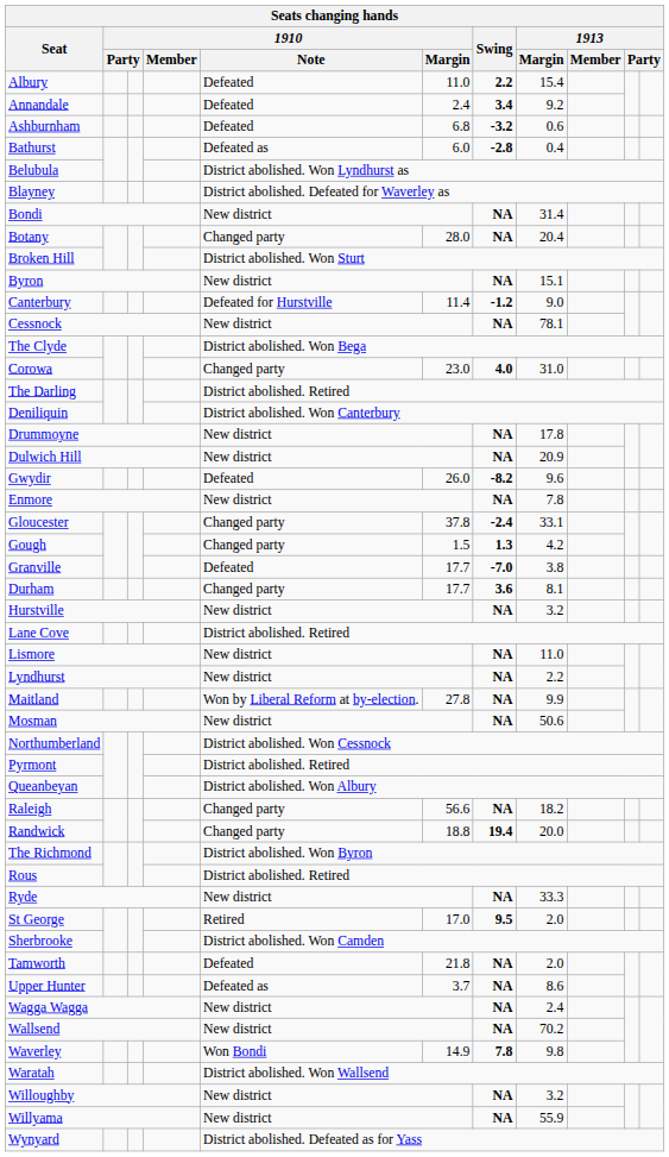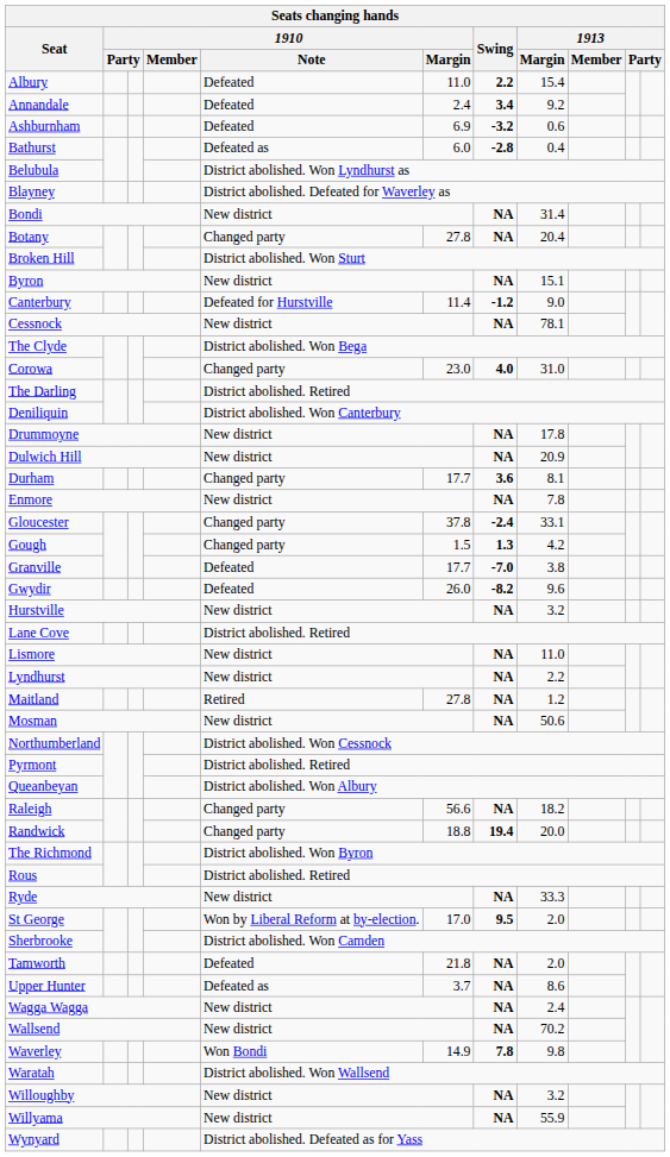 <table class="wikitable sortable">
 <tr>
 <th colspan="11">Seats changing hands</th>
 </tr>
 <tr>
 <th rowspan="2">Seat</th>
 <th colspan="5"><em>1910</em></th>
 <th rowspan="2">Swing</th>
 <th colspan="4"><em>1913</em></th>
 </tr>
 <tr>
 <th colspan="2">Party</th>
 <th>Member</th>
 <th>Note</th>
 <th>Margin</th>
 <th>Margin</th>
 <th>Member</th>
 <th colspan="2">Party</th>
 </tr>
 <tr>
 <td><a href='#'>Albury</a></td>
 <td> </td>
 <td></td>
 <td></td>
 <td>Defeated</td>
 <td style="text-align:right;">11.0</td>
 <td style="text-align:right;"><strong>2.2</strong></td>
 <td style="text-align:right;">15.4</td>
 <td></td>
 <td rowspan="2"></td>
 <td rowspan="2" > </td>
 </tr>
 <tr>
 <td><a href='#'>Annandale</a></td>
 <td> </td>
 <td></td>
 <td></td>
 <td>Defeated</td>
 <td style="text-align:right;">2.4</td>
 <td style="text-align:right;"><strong>3.4</strong></td>
 <td style="text-align:right;">9.2</td>
 <td></td>
 </tr>
 <tr>
 <td><a href='#'>Ashburnham</a></td>
 <td> </td>
 <td></td>
 <td></td>
 <td>Defeated</td>
-<td style="text-align:right;">6.8</td>
+<td style="text-align:right;">6.9</td>
 <td style="text-align:right;"><strong>-3.2</strong></td>
 <td style="text-align:right;">0.6</td>
 <td></td>
 <td></td>
 <td> </td>
 </tr>
 <tr>
 <td><a href='#'>Bathurst</a></td>
 <td rowspan="2" > </td>
 <td rowspan="2"></td>
 <td></td>
 <td>Defeated as </td>
 <td style="text-align:right;">6.0</td>
 <td style="text-align:right;"><strong>-2.8</strong></td>
 <td style="text-align:right;">0.4</td>
 <td></td>
 <td></td>
 <td> </td>
 </tr>
 <tr>
 <td><a href='#'>Belubula</a></td>
 <td></td>
 <td colspan="7">District abolished. Won <a href='#'>Lyndhurst</a> as </td>
 </tr>
 <tr>
 <td><a href='#'>Blayney</a></td>
 <td> </td>
 <td></td>
 <td></td>
 <td colspan="7">District abolished. Defeated for <a href='#'>Waverley</a> as </td>
 </tr>
 <tr>
 <td colspan="4"><a href='#'>Bondi</a></td>
 <td colspan="2">New district</td>
 <td style="text-align:right;"><strong>NA</strong></td>
 <td style="text-align:right;">31.4</td>
 <td></td>
 <td></td>
 <td> </td>
 </tr>
 <tr>
 <td><a href='#'>Botany</a></td>
 <td rowspan="2" > </td>
 <td rowspan="2"></td>
 <td></td>
 <td>Changed party</td>
-<td style="text-align:right;">28.0</td>
+<td style="text-align:right;">27.8</td>
 <td style="text-align:right;"><strong>NA</strong></td>
 <td style="text-align:right;">20.4</td>
 <td></td>
 <td></td>
 <td> </td>
 </tr>
 <tr>
 <td><a href='#'>Broken Hill</a></td>
 <td></td>
 <td colspan="7">District abolished. Won <a href='#'>Sturt</a></td>
 </tr>
 <tr>
 <td colspan="4"><a href='#'>Byron</a></td>
 <td colspan="2">New district</td>
 <td style="text-align:right;"><strong>NA</strong></td>
 <td style="text-align:right;">15.1</td>
 <td></td>
 <td></td>
 <td> </td>
 </tr>
 <tr>
 <td><a href='#'>Canterbury</a></td>
 <td> </td>
 <td></td>
 <td></td>
 <td>Defeated for <a href='#'>Hurstville</a></td>
 <td style="text-align:right;">11.4</td>
 <td style="text-align:right;"><strong>-1.2</strong></td>
 <td style="text-align:right;">9.0</td>
 <td></td>
 <td rowspan="2"></td>
 <td rowspan="2" > </td>
 </tr>
 <tr>
 <td colspan="4"><a href='#'>Cessnock</a></td>
 <td colspan="2">New district</td>
 <td style="text-align:right;"><strong>NA</strong></td>
 <td style="text-align:right;">78.1</td>
 <td></td>
 </tr>
 <tr>
 <td><a href='#'>The Clyde</a> </td>
 <td rowspan="2" > </td>
 <td rowspan="2"></td>
 <td></td>
 <td colspan="7">District abolished. Won <a href='#'>Bega</a></td>
 </tr>
 <tr>
 <td><a href='#'>Corowa</a></td>
 <td></td>
 <td>Changed party</td>
 <td style="text-align:right;">23.0</td>
 <td style="text-align:right;"><strong>4.0</strong></td>
 <td style="text-align:right;">31.0</td>
 <td></td>
 <td></td>
 <td> </td>
 </tr>
 <tr>
 <td><a href='#'>The Darling</a></td>
 <td rowspan="2" > </td>
 <td rowspan="2"></td>
 <td></td>
 <td colspan="7">District abolished. Retired</td>
 </tr>
 <tr>
 <td><a href='#'>Deniliquin</a></td>
 <td></td>
 <td colspan="7">District abolished. Won <a href='#'>Canterbury</a></td>
 </tr>
 <tr>
 <td colspan="4"><a href='#'>Drummoyne</a></td>
 <td colspan="2">New district</td>
 <td style="text-align:right;"><strong>NA</strong></td>
 <td style="text-align:right;">17.8</td>
 <td></td>
 <td rowspan="2"></td>
 <td rowspan="2" > </td>
 </tr>
 <tr>
 <td colspan="4"><a href='#'>Dulwich Hill</a> </td>
 <td colspan="2">New district</td>
 <td style="text-align:right;"><strong>NA</strong></td>
 <td style="text-align:right;">20.9</td>
 <td></td>
 </tr>
 <tr>
-<td><a href='#'>Gwydir</a> </td>
+<td><a href='#'>Durham</a></td>
 <td> </td>
 <td></td>
 <td></td>
-<td>Defeated</td>
-<td style="text-align:right;">26.0</td>
-<td style="text-align:right;"><strong>-8.2</strong></td>
-<td style="text-align:right;">9.6</td>
+<td>Changed party</td>
+<td style="text-align:right;">17.7</td>
+<td style="text-align:right;"><strong>3.6</strong></td>
+<td style="text-align:right;">8.1</td>
 <td></td>
 <td></td>
 <td> </td>
 </tr>
 <tr>
 <td colspan="4"><a href='#'>Enmore</a></td>
 <td colspan="2">New district</td>
 <td style="text-align:right;"><strong>NA</strong></td>
 <td style="text-align:right;">7.8</td>
 <td></td>
 <td></td>
 <td> </td>
 </tr>
 <tr>
 <td><a href='#'>Gloucester</a></td>
 <td rowspan="3" > </td>
 <td rowspan="3"></td>
 <td></td>
 <td>Changed party</td>
 <td style="text-align:right;">37.8</td>
 <td style="text-align:right;"><strong>-2.4</strong></td>
 <td style="text-align:right;">33.1</td>
 <td></td>
 <td rowspan="2"></td>
 <td rowspan="2" > </td>
 </tr>
 <tr>
 <td><a href='#'>Gough</a></td>
 <td></td>
 <td>Changed party</td>
 <td style="text-align:right;">1.5</td>
 <td style="text-align:right;"><strong>1.3</strong></td>
 <td style="text-align:right;">4.2</td>
 <td></td>
 </tr>
 <tr>
 <td><a href='#'>Granville</a> </td>
 <td></td>
 <td>Defeated</td>
 <td style="text-align:right;">17.7</td>
 <td style="text-align:right;"><strong>-7.0</strong></td>
 <td style="text-align:right;">3.8</td>
 <td></td>
 <td></td>
 <td> </td>
 </tr>
 <tr>
-<td><a href='#'>Durham</a></td>
+<td><a href='#'>Gwydir</a> </td>
 <td> </td>
 <td></td>
 <td></td>
-<td>Changed party</td>
-<td style="text-align:right;">17.7</td>
-<td style="text-align:right;"><strong>3.6</strong></td>
-<td style="text-align:right;">8.1</td>
+<td>Defeated</td>
+<td style="text-align:right;">26.0</td>
+<td style="text-align:right;"><strong>-8.2</strong></td>
+<td style="text-align:right;">9.6</td>
 <td></td>
 <td></td>
 <td> </td>
 </tr>
 <tr>
 <td colspan="4"><a href='#'>Hurstville</a></td>
 <td colspan="2">New district</td>
 <td style="text-align:right;"><strong>NA</strong></td>
 <td style="text-align:right;">3.2</td>
 <td></td>
 <td></td>
 <td> </td>
 </tr>
 <tr>
 <td><a href='#'>Lane Cove</a></td>
 <td> </td>
 <td></td>
 <td></td>
 <td colspan="7">District abolished. Retired</td>
 </tr>
 <tr>
 <td colspan="4"><a href='#'>Lismore</a></td>
 <td colspan="2">New district</td>
 <td style="text-align:right;"><strong>NA</strong></td>
 <td style="text-align:right;">11.0</td>
 <td></td>
 <td rowspan="2"></td>
 <td rowspan="2" > </td>
 </tr>
 <tr>
 <td colspan="4"><a href='#'>Lyndhurst</a></td>
 <td colspan="2">New district</td>
 <td style="text-align:right;"><strong>NA</strong></td>
 <td style="text-align:right;">2.2</td>
 <td></td>
 </tr>
 <tr>
 <td><a href='#'>Maitland</a></td>
 <td> </td>
 <td></td>
 <td></td>
-<td>Won by <a href='#'>Liberal Reform</a> at <a href='#'>by-election</a>.</td>
+<td>Retired</td>
 <td style="text-align:right;">27.8</td>
 <td style="text-align:right;"><strong>NA</strong></td>
-<td style="text-align:right;">9.9</td>
+<td style="text-align:right;">1.2</td>
 <td></td>
 <td rowspan="2"></td>
 <td rowspan="2" > </td>
 </tr>
 <tr>
 <td colspan="4"><a href='#'>Mosman</a></td>
 <td colspan="2">New district</td>
 <td style="text-align:right;"><strong>NA</strong></td>
 <td style="text-align:right;">50.6</td>
 <td></td>
 </tr>
 <tr>
 <td><a href='#'>Northumberland</a></td>
 <td rowspan="3" > </td>
 <td rowspan="3"></td>
 <td></td>
 <td colspan="7">District abolished. Won <a href='#'>Cessnock</a></td>
 </tr>
 <tr>
 <td><a href='#'>Pyrmont</a></td>
 <td></td>
 <td colspan="7">District abolished. Retired</td>
 </tr>
 <tr>
 <td><a href='#'>Queanbeyan</a></td>
 <td></td>
 <td colspan="7">District abolished. Won <a href='#'>Albury</a></td>
 </tr>
 <tr>
 <td><a href='#'>Raleigh</a></td>
 <td rowspan="2" > </td>
 <td rowspan="2"></td>
 <td></td>
 <td>Changed party</td>
 <td style="text-align:right;">56.6</td>
 <td style="text-align:right;"><strong>NA</strong></td>
 <td style="text-align:right;">18.2</td>
 <td></td>
 <td></td>
 <td> </td>
 </tr>
 <tr>
 <td><a href='#'>Randwick</a></td>
 <td></td>
 <td>Changed party</td>
 <td style="text-align:right;">18.8</td>
 <td style="text-align:right;"><strong>19.4</strong></td>
 <td style="text-align:right;">20.0</td>
 <td></td>
 <td></td>
 <td> </td>
 </tr>
 <tr>
 <td><a href='#'>The Richmond</a></td>
 <td rowspan="2" > </td>
 <td rowspan="2"></td>
 <td></td>
 <td colspan="7">District abolished. Won <a href='#'>Byron</a></td>
 </tr>
 <tr>
 <td><a href='#'>Rous</a></td>
 <td></td>
 <td colspan="7">District abolished. Retired</td>
 </tr>
 <tr>
 <td colspan="4"><a href='#'>Ryde</a> </td>
 <td colspan="2">New district</td>
 <td style="text-align:right;"><strong>NA</strong></td>
 <td style="text-align:right;">33.3</td>
 <td></td>
 <td></td>
 <td> </td>
 </tr>
 <tr>
 <td><a href='#'>St George</a></td>
 <td rowspan="2" > </td>
 <td rowspan="2"></td>
 <td></td>
-<td>Retired</td>
+<td>Won by <a href='#'>Liberal Reform</a> at <a href='#'>by-election</a>.</td>
 <td style="text-align:right;">17.0</td>
 <td style="text-align:right;"><strong>9.5</strong></td>
 <td style="text-align:right;">2.0</td>
 <td></td>
 <td></td>
 <td> </td>
 </tr>
 <tr>
 <td><a href='#'>Sherbrooke</a></td>
 <td></td>
 <td colspan="7">District abolished. Won <a href='#'>Camden</a></td>
 </tr>
 <tr>
 <td><a href='#'>Tamworth</a></td>
 <td> </td>
 <td></td>
 <td></td>
 <td>Defeated</td>
 <td style="text-align:right;">21.8</td>
 <td style="text-align:right;"><strong>NA</strong></td>
 <td style="text-align:right;">2.0</td>
 <td></td>
 <td rowspan="2"></td>
 <td rowspan="2" > </td>
 </tr>
 <tr>
 <td><a href='#'>Upper Hunter</a></td>
 <td> </td>
 <td></td>
 <td></td>
 <td>Defeated as </td>
 <td style="text-align:right;">3.7</td>
 <td style="text-align:right;"><strong>NA</strong></td>
 <td style="text-align:right;">8.6</td>
 <td></td>
 </tr>
 <tr>
 <td colspan="4"><a href='#'>Wagga Wagga</a></td>
 <td colspan="2">New district</td>
 <td style="text-align:right;"><strong>NA</strong></td>
 <td style="text-align:right;">2.4</td>
 <td></td>
 <td rowspan="3"></td>
 <td rowspan="3" > </td>
 </tr>
 <tr>
 <td colspan="4"><a href='#'>Wallsend</a></td>
 <td colspan="2">New district</td>
 <td style="text-align:right;"><strong>NA</strong></td>
 <td style="text-align:right;">70.2</td>
 <td></td>
 </tr>
 <tr>
 <td><a href='#'>Waverley</a> </td>
 <td> </td>
 <td></td>
 <td></td>
 <td>Won <a href='#'>Bondi</a></td>
 <td style="text-align:right;">14.9</td>
 <td style="text-align:right;"><strong>7.8</strong></td>
 <td style="text-align:right;">9.8</td>
 <td></td>
 </tr>
 <tr>
 <td><a href='#'>Waratah</a></td>
 <td> </td>
 <td></td>
 <td></td>
 <td colspan="7">District abolished. Won <a href='#'>Wallsend</a></td>
 </tr>
 <tr>
 <td colspan="4"><a href='#'>Willoughby</a></td>
 <td colspan="2">New district</td>
 <td style="text-align:right;"><strong>NA</strong></td>
 <td style="text-align:right;">3.2</td>
 <td></td>
 <td rowspan="2"></td>
 <td rowspan="2" > </td>
 </tr>
 <tr>
 <td colspan="4"><a href='#'>Willyama</a></td>
 <td colspan="2">New district</td>
 <td style="text-align:right;"><strong>NA</strong></td>
 <td style="text-align:right;">55.9</td>
 <td></td>
 </tr>
 <tr>
 <td><a href='#'>Wynyard</a></td>
 <td> </td>
 <td></td>
 <td></td>
 <td colspan="7">District abolished. Defeated as  for <a href='#'>Yass</a></td>
 </tr>
 </table>
